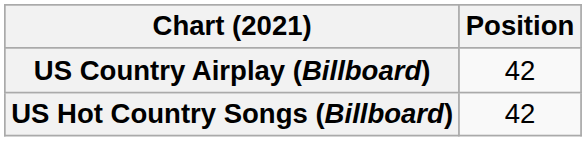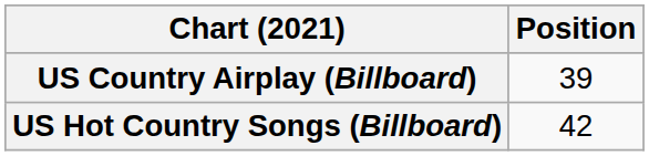 <table class="wikitable sortable plainrowheaders" style="text-align:center">
 <tr>
 <th>Chart (2021)</th>
 <th>Position</th>
 </tr>
 <tr>
 <th scope="row">US Country Airplay (<em>Billboard</em>)</th>
-<td>42</td>
+<td>39</td>
 </tr>
 <tr>
 <th scope="row">US Hot Country Songs (<em>Billboard</em>)</th>
 <td>42</td>
 </tr>
 </table>
